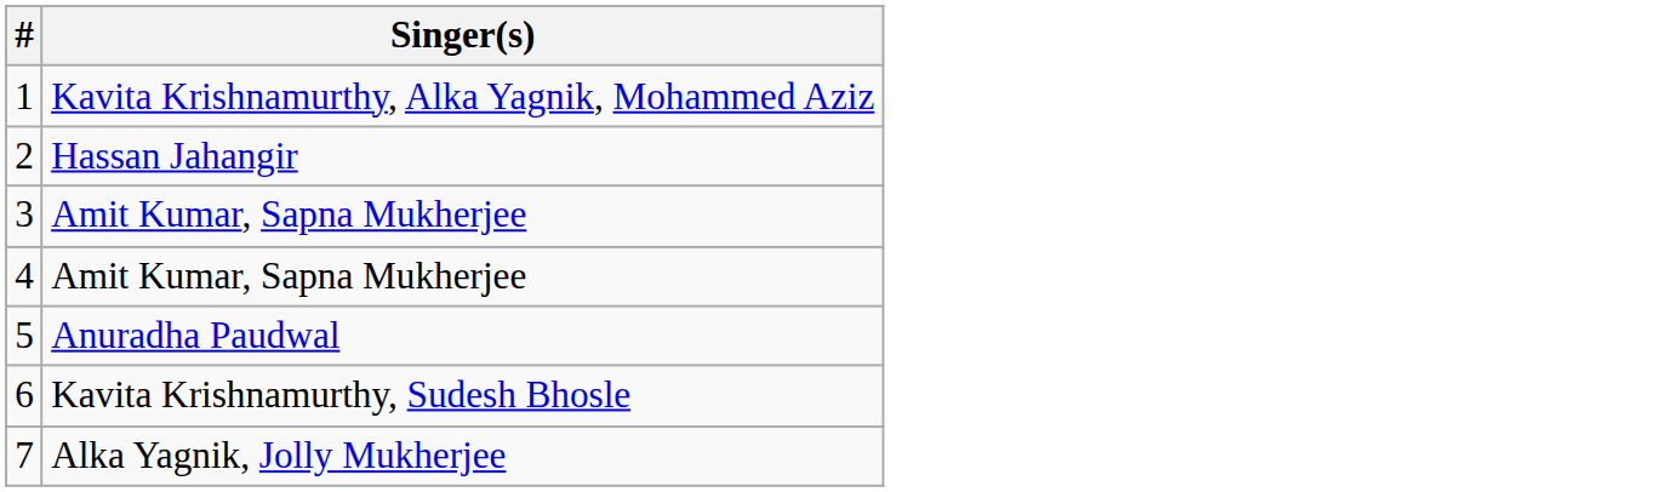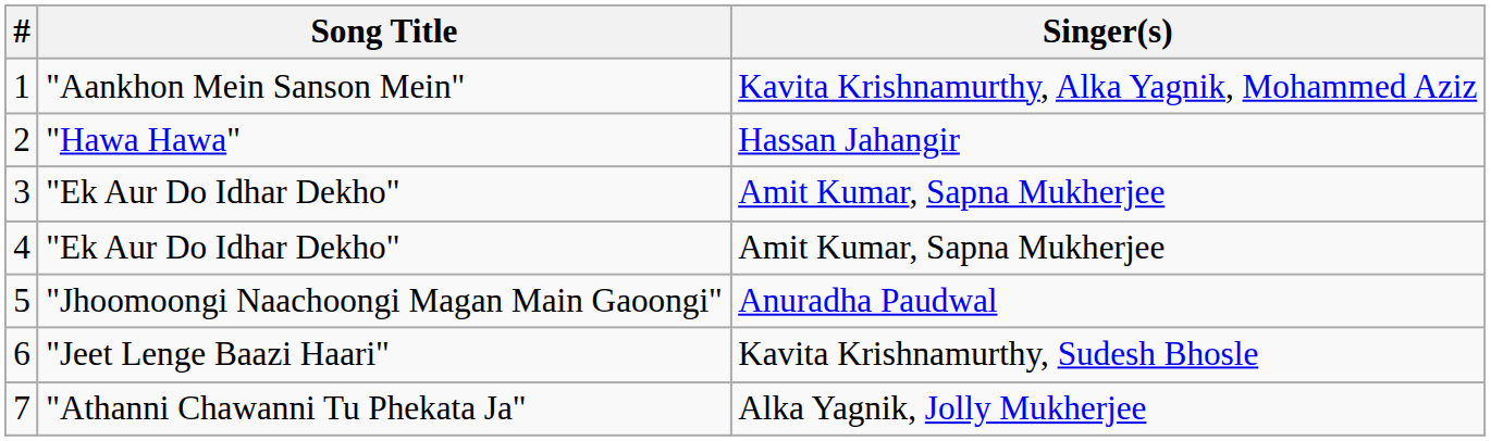 <table class="wikitable">
 <tr>
 <th>#</th>
+<th>Song Title</th>
 <th>Singer(s)</th>
 </tr>
 <tr>
 <td>1</td>
+<td>"Aankhon Mein Sanson Mein"</td>
 <td><a href='#'>Kavita Krishnamurthy</a>, <a href='#'>Alka Yagnik</a>, <a href='#'>Mohammed Aziz</a></td>
 </tr>
 <tr>
 <td>2</td>
+<td>"<a href='#'>Hawa Hawa</a>"</td>
 <td><a href='#'>Hassan Jahangir</a></td>
 </tr>
 <tr>
 <td>3</td>
+<td>"Ek Aur Do Idhar Dekho"</td>
 <td><a href='#'>Amit Kumar</a>, <a href='#'>Sapna Mukherjee</a></td>
 </tr>
 <tr>
 <td>4</td>
+<td>"Ek Aur Do Idhar Dekho"</td>
 <td>Amit Kumar, Sapna Mukherjee</td>
 </tr>
 <tr>
 <td>5</td>
+<td>"Jhoomoongi Naachoongi Magan Main Gaoongi"</td>
 <td><a href='#'>Anuradha Paudwal</a></td>
 </tr>
 <tr>
 <td>6</td>
+<td>"Jeet Lenge Baazi Haari"</td>
 <td>Kavita Krishnamurthy, <a href='#'>Sudesh Bhosle</a></td>
 </tr>
 <tr>
 <td>7</td>
+<td>"Athanni Chawanni Tu Phekata Ja"</td>
 <td>Alka Yagnik, <a href='#'>Jolly Mukherjee</a></td>
 </tr>
 </table>
